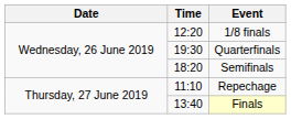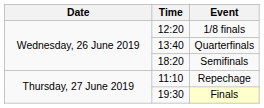 <table class="wikitable" style="text-align:center;">
 <tr>
 <th width="220">Date</th>
 <th width="50">Time</th>
 <th width="100">Event</th>
 </tr>
 <tr>
 <td rowspan="3">Wednesday, 26 June 2019</td>
 <td>12:20</td>
 <td>1/8 finals</td>
 </tr>
 <tr>
-<td>19:30</td>
+<td>13:40</td>
 <td>Quarterfinals</td>
 </tr>
 <tr>
 <td>18:20</td>
 <td>Semifinals</td>
 </tr>
 <tr>
 <td rowspan="2">Thursday, 27 June 2019</td>
 <td>11:10</td>
 <td>Repechage</td>
 </tr>
 <tr>
-<td>13:40</td>
+<td>19:30</td>
 <td bgcolor="ffffcc">Finals</td>
 </tr>
 </table>
